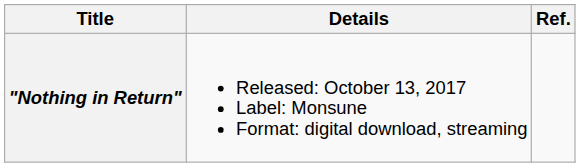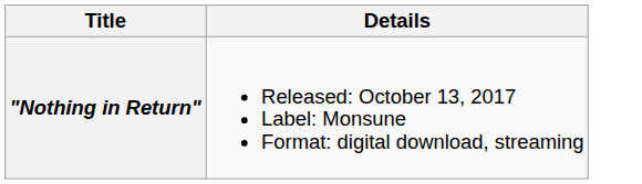 <table class="wikitable">
 <tr>
 <th>Title</th>
 <th>Details</th>
-<th>Ref.</th>
 </tr>
 <tr>
 <th><em>"Nothing in Return"</em></th>
 <td><br><ul><li>Released: October 13, 2017</li><li>Label: Monsune</li><li>Format: digital download, streaming</li></ul></td>
-<td></td>
 </tr>
 </table>
